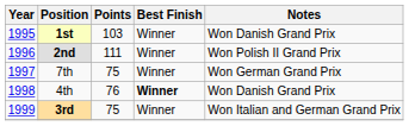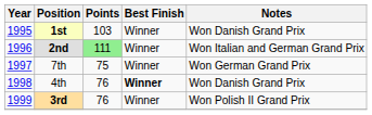 <table class="wikitable" style="font-size: 95%;">
 <tr>
 <th>Year</th>
 <th>Position</th>
 <th>Points</th>
 <th>Best Finish</th>
 <th>Notes</th>
 </tr>
 <tr>
 <td><a href='#'>1995</a></td>
 <td align="center" style="background:#FBFFBF;"><strong>1st</strong></td>
 <td align="center">103</td>
 <td>Winner</td>
 <td>Won Danish Grand Prix</td>
 </tr>
 <tr>
 <td><a href='#'>1996</a></td>
 <td align="center" style="background:#dfdfdf;"><strong>2nd</strong></td>
-<td align="center">111</td>
+<td align="center" style="background: lightgreen;">111</td>
 <td>Winner</td>
-<td>Won Polish II Grand Prix</td>
+<td>Won Italian and German Grand Prix</td>
 </tr>
 <tr>
 <td><a href='#'>1997</a></td>
 <td align="center">7th</td>
 <td align="center">75</td>
 <td>Winner</td>
 <td>Won German Grand Prix</td>
 </tr>
 <tr>
 <td><a href='#'>1998</a></td>
 <td align="center">4th</td>
 <td align="center">76</td>
 <td><strong>Winner</strong></td>
 <td>Won Danish Grand Prix</td>
 </tr>
 <tr>
 <td><a href='#'>1999</a></td>
 <td align="center" style="background:#FFDF9F;"><strong>3rd</strong></td>
-<td align="center">75</td>
+<td align="center">76</td>
 <td>Winner</td>
-<td>Won Italian and German Grand Prix</td>
+<td>Won Polish II Grand Prix</td>
 </tr>
 <tr>
 </tr>
 </table>
